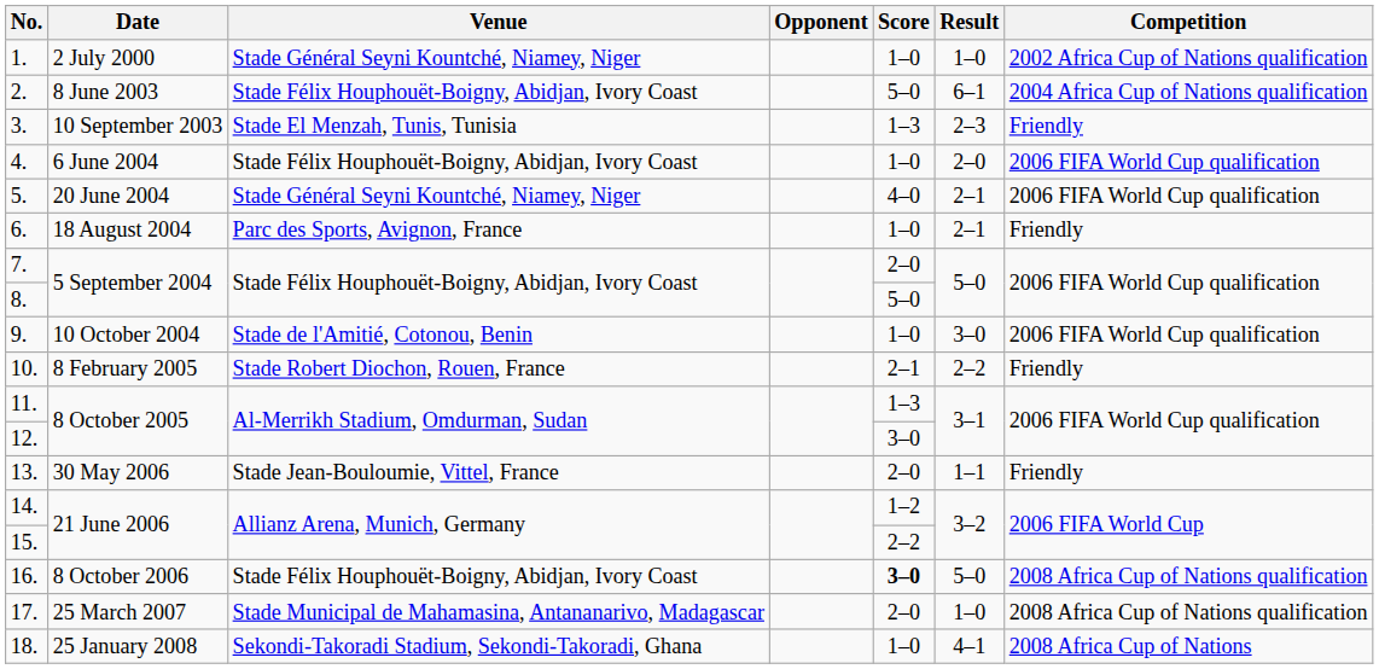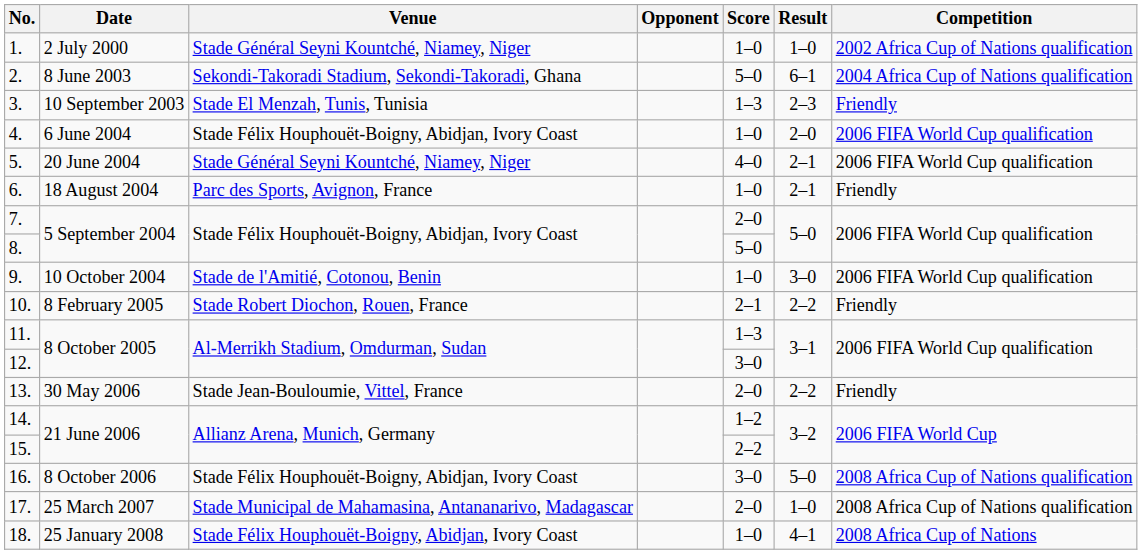 <table class="wikitable">
 <tr>
 <th>No.</th>
 <th>Date</th>
 <th>Venue</th>
 <th>Opponent</th>
 <th>Score</th>
 <th>Result</th>
 <th>Competition</th>
 </tr>
 <tr>
 <td>1.</td>
 <td>2 July 2000</td>
 <td><a href='#'>Stade Général Seyni Kountché</a>, <a href='#'>Niamey</a>, <a href='#'>Niger</a></td>
 <td></td>
 <td align=center>1–0</td>
 <td align=center>1–0</td>
 <td><a href='#'>2002 Africa Cup of Nations qualification</a></td>
 </tr>
 <tr>
 <td>2.</td>
 <td>8 June 2003</td>
-<td><a href='#'>Stade Félix Houphouët-Boigny</a>, <a href='#'>Abidjan</a>, Ivory Coast</td>
+<td><a href='#'>Sekondi-Takoradi Stadium</a>, <a href='#'>Sekondi-Takoradi</a>, Ghana</td>
 <td></td>
 <td align=center>5–0</td>
 <td align=center>6–1</td>
 <td><a href='#'>2004 Africa Cup of Nations qualification</a></td>
 </tr>
 <tr>
 <td>3.</td>
 <td>10 September 2003</td>
 <td><a href='#'>Stade El Menzah</a>, <a href='#'>Tunis</a>, Tunisia</td>
 <td></td>
 <td align=center>1–3</td>
 <td align=center>2–3</td>
 <td><a href='#'>Friendly</a></td>
 </tr>
 <tr>
 <td>4.</td>
 <td>6 June 2004</td>
 <td>Stade Félix Houphouët-Boigny, Abidjan, Ivory Coast</td>
 <td></td>
 <td align=center>1–0</td>
 <td align=center>2–0</td>
 <td><a href='#'>2006 FIFA World Cup qualification</a></td>
 </tr>
 <tr>
 <td>5.</td>
 <td>20 June 2004</td>
 <td><a href='#'>Stade Général Seyni Kountché</a>, <a href='#'>Niamey</a>, <a href='#'>Niger</a></td>
 <td></td>
 <td align=center>4–0</td>
 <td align=center>2–1</td>
 <td>2006 FIFA World Cup qualification</td>
 </tr>
 <tr>
 <td>6.</td>
 <td>18 August 2004</td>
 <td><a href='#'>Parc des Sports</a>, <a href='#'>Avignon</a>, France</td>
 <td></td>
 <td align=center>1–0</td>
 <td align=center>2–1</td>
 <td>Friendly</td>
 </tr>
 <tr>
 <td>7.</td>
 <td rowspan="2">5 September 2004</td>
 <td rowspan="2">Stade Félix Houphouët-Boigny, Abidjan, Ivory Coast</td>
 <td rowspan="2"></td>
 <td align=center>2–0</td>
 <td rowspan="2" style="text-align:center">5–0</td>
 <td rowspan="2">2006 FIFA World Cup qualification</td>
 </tr>
 <tr>
 <td>8.</td>
 <td align=center>5–0</td>
 </tr>
 <tr>
 <td>9.</td>
 <td>10 October 2004</td>
 <td><a href='#'>Stade de l'Amitié</a>, <a href='#'>Cotonou</a>, <a href='#'>Benin</a></td>
 <td></td>
 <td align=center>1–0</td>
 <td align=center>3–0</td>
 <td>2006 FIFA World Cup qualification</td>
 </tr>
 <tr>
 <td>10.</td>
 <td>8 February 2005</td>
 <td><a href='#'>Stade Robert Diochon</a>, <a href='#'>Rouen</a>, France</td>
 <td></td>
 <td align=center>2–1</td>
 <td align=center>2–2</td>
 <td>Friendly</td>
 </tr>
 <tr>
 <td>11.</td>
 <td rowspan="2">8 October 2005</td>
 <td rowspan="2"><a href='#'>Al-Merrikh Stadium</a>, <a href='#'>Omdurman</a>, <a href='#'>Sudan</a></td>
 <td rowspan="2"></td>
 <td align=center>1–3</td>
 <td rowspan="2" style="text-align:center">3–1</td>
 <td rowspan="2">2006 FIFA World Cup qualification</td>
 </tr>
 <tr>
 <td>12.</td>
 <td align=center>3–0</td>
 </tr>
 <tr>
 <td>13.</td>
 <td>30 May 2006</td>
 <td>Stade Jean-Bouloumie, <a href='#'>Vittel</a>, France</td>
 <td></td>
 <td align=center>2–0</td>
-<td align=center>1–1</td>
+<td align=center>2–2</td>
 <td>Friendly</td>
 </tr>
 <tr>
 <td>14.</td>
 <td rowspan="2">21 June 2006</td>
 <td rowspan="2"><a href='#'>Allianz Arena</a>, <a href='#'>Munich</a>, Germany</td>
 <td rowspan="2"></td>
 <td align=center>1–2</td>
 <td rowspan="2" style="text-align:center">3–2</td>
 <td rowspan="2"><a href='#'>2006 FIFA World Cup</a></td>
 </tr>
 <tr>
 <td>15.</td>
 <td align=center>2–2</td>
 </tr>
 <tr>
 <td>16.</td>
 <td>8 October 2006</td>
 <td>Stade Félix Houphouët-Boigny, Abidjan, Ivory Coast</td>
 <td></td>
-<td align=center><strong>3–0</strong></td>
+<td align=center>3–0</td>
 <td align=center>5–0</td>
 <td><a href='#'>2008 Africa Cup of Nations qualification</a></td>
 </tr>
 <tr>
 <td>17.</td>
 <td>25 March 2007</td>
 <td><a href='#'>Stade Municipal de Mahamasina</a>, <a href='#'>Antananarivo</a>, <a href='#'>Madagascar</a></td>
 <td></td>
 <td align=center>2–0</td>
 <td align=center>1–0</td>
 <td>2008 Africa Cup of Nations qualification</td>
 </tr>
 <tr>
 <td>18.</td>
 <td>25 January 2008</td>
-<td><a href='#'>Sekondi-Takoradi Stadium</a>, <a href='#'>Sekondi-Takoradi</a>, Ghana</td>
+<td><a href='#'>Stade Félix Houphouët-Boigny</a>, <a href='#'>Abidjan</a>, Ivory Coast</td>
 <td></td>
 <td align=center>1–0</td>
 <td align=center>4–1</td>
 <td><a href='#'>2008 Africa Cup of Nations</a></td>
 </tr>
 </table>
